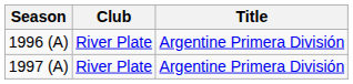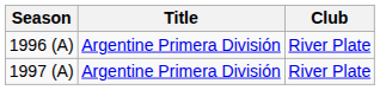 <table class="wikitable">
 <tr>
 <th>Season</th>
+<th>Title</th>
 <th>Club</th>
-<th>Title</th>
 </tr>
 <tr>
 <td>1996 (A)</td>
+<td><a href='#'>Argentine Primera División</a></td>
 <td><a href='#'>River Plate</a></td>
-<td><a href='#'>Argentine Primera División</a></td>
 </tr>
 <tr>
 <td>1997 (A)</td>
+<td><a href='#'>Argentine Primera División</a></td>
 <td><a href='#'>River Plate</a></td>
-<td><a href='#'>Argentine Primera División</a></td>
 </tr>
 </table>
